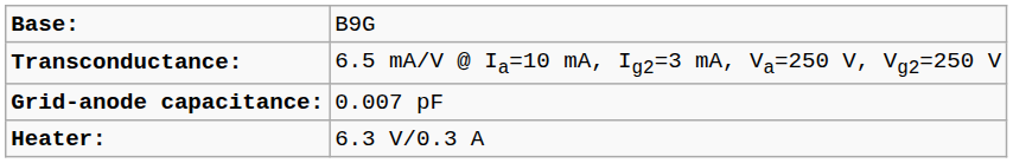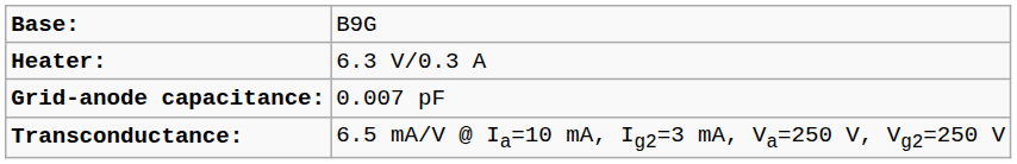 <table class="wikitable">
 <tr>
 <td><strong>Base:</strong></td>
 <td>B9G</td>
 </tr>
 <tr>
-<td><strong>Transconductance:</strong></td>
-<td>6.5 mA/V @ I<sub>a</sub>=10 mA, I<sub>g2</sub>=3 mA, V<sub>a</sub>=250 V, V<sub>g2</sub>=250 V</td>
+<td><strong>Heater:</strong></td>
+<td>6.3 V/0.3 A</td>
 </tr>
 <tr>
 <td><strong>Grid-anode capacitance:</strong></td>
 <td>0.007 pF</td>
 </tr>
 <tr>
-<td><strong>Heater:</strong></td>
-<td>6.3 V/0.3 A</td>
+<td><strong>Transconductance:</strong></td>
+<td>6.5 mA/V @ I<sub>a</sub>=10 mA, I<sub>g2</sub>=3 mA, V<sub>a</sub>=250 V, V<sub>g2</sub>=250 V</td>
 </tr>
 </table>
